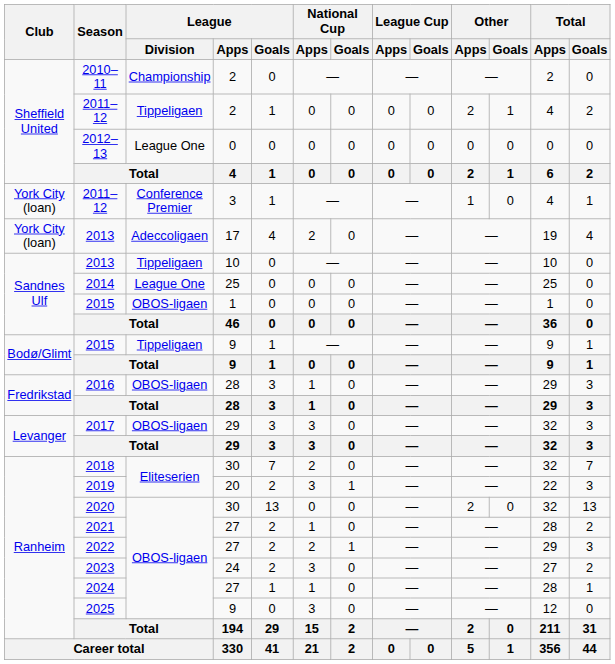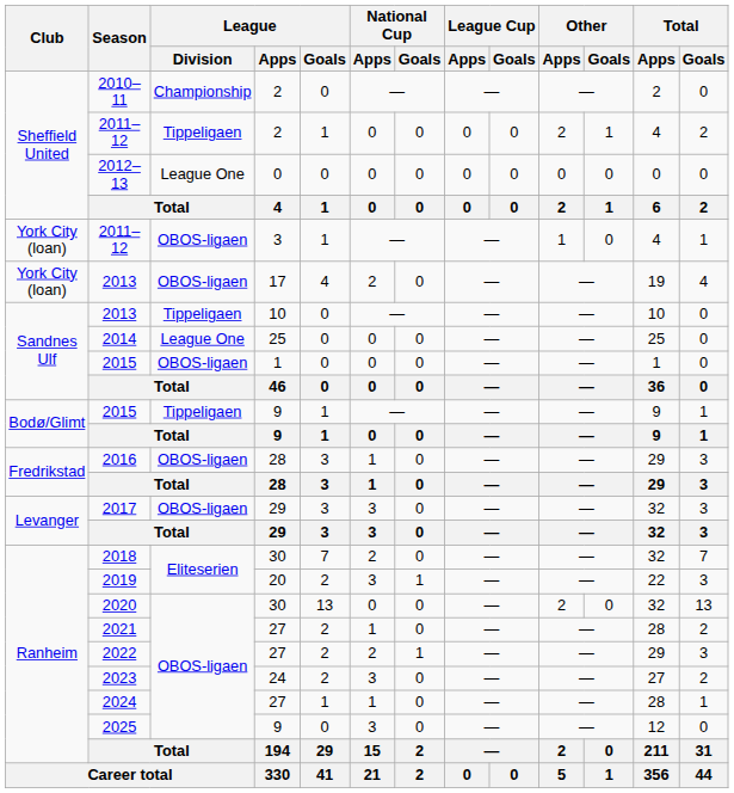 <table class="wikitable" style="text-align: center;">
 <tr>
 <th rowspan="2">Club</th>
 <th rowspan="2">Season</th>
 <th colspan="3">League</th>
 <th colspan="2">National Cup</th>
 <th colspan="2">League Cup</th>
 <th colspan="2">Other</th>
 <th colspan="2">Total</th>
 </tr>
 <tr>
 <th>Division</th>
 <th>Apps</th>
 <th>Goals</th>
 <th>Apps</th>
 <th>Goals</th>
 <th>Apps</th>
 <th>Goals</th>
 <th>Apps</th>
 <th>Goals</th>
 <th>Apps</th>
 <th>Goals</th>
 </tr>
 <tr>
 <td rowspan="4"><a href='#'>Sheffield United</a></td>
 <td><a href='#'>2010–11</a></td>
 <td><a href='#'>Championship</a></td>
 <td>2</td>
 <td>0</td>
 <td colspan="2">—</td>
 <td colspan="2">—</td>
 <td colspan="2">—</td>
 <td>2</td>
 <td>0</td>
 </tr>
 <tr>
 <td><a href='#'>2011–12</a></td>
 <td><a href='#'>Tippeligaen</a></td>
 <td>2</td>
 <td>1</td>
 <td>0</td>
 <td>0</td>
 <td>0</td>
 <td>0</td>
 <td>2</td>
 <td>1</td>
 <td>4</td>
 <td>2</td>
 </tr>
 <tr>
 <td><a href='#'>2012–13</a></td>
 <td>League One</td>
 <td>0</td>
 <td>0</td>
 <td>0</td>
 <td>0</td>
 <td>0</td>
 <td>0</td>
 <td>0</td>
 <td>0</td>
 <td>0</td>
 <td>0</td>
 </tr>
 <tr>
 <th colspan="2">Total</th>
 <th>4</th>
 <th>1</th>
 <th>0</th>
 <th>0</th>
 <th>0</th>
 <th>0</th>
 <th>2</th>
 <th>1</th>
 <th>6</th>
 <th>2</th>
 </tr>
 <tr>
 <td><a href='#'>York City</a> (loan)</td>
 <td><a href='#'>2011–12</a></td>
-<td><a href='#'>Conference Premier</a></td>
+<td><a href='#'>OBOS-ligaen</a></td>
 <td>3</td>
 <td>1</td>
 <td colspan="2">—</td>
 <td colspan="2">—</td>
 <td>1</td>
 <td>0</td>
 <td>4</td>
 <td>1</td>
 </tr>
 <tr>
 <td><a href='#'>York City</a> (loan)</td>
 <td><a href='#'>2013</a></td>
-<td><a href='#'>Adeccoligaen</a></td>
+<td><a href='#'>OBOS-ligaen</a></td>
 <td>17</td>
 <td>4</td>
 <td>2</td>
 <td>0</td>
 <td colspan="2">—</td>
 <td colspan="2">—</td>
 <td>19</td>
 <td>4</td>
 </tr>
 <tr>
 <td rowspan="4"><a href='#'>Sandnes Ulf</a></td>
 <td><a href='#'>2013</a></td>
 <td><a href='#'>Tippeligaen</a></td>
 <td>10</td>
 <td>0</td>
 <td colspan="2">—</td>
 <td colspan="2">—</td>
 <td colspan="2">—</td>
 <td>10</td>
 <td>0</td>
 </tr>
 <tr>
 <td><a href='#'>2014</a></td>
 <td><a href='#'>League One</a></td>
 <td>25</td>
 <td>0</td>
 <td>0</td>
 <td>0</td>
 <td colspan="2">—</td>
 <td colspan="2">—</td>
 <td>25</td>
 <td>0</td>
 </tr>
 <tr>
 <td><a href='#'>2015</a></td>
 <td><a href='#'>OBOS-ligaen</a></td>
 <td>1</td>
 <td>0</td>
 <td>0</td>
 <td>0</td>
 <td colspan="2">—</td>
 <td colspan="2">—</td>
 <td>1</td>
 <td>0</td>
 </tr>
 <tr>
 <th colspan="2">Total</th>
 <th>46</th>
 <th>0</th>
 <th>0</th>
 <th>0</th>
 <th colspan="2">—</th>
 <th colspan="2">—</th>
 <th>36</th>
 <th>0</th>
 </tr>
 <tr>
 <td rowspan="2"><a href='#'>Bodø/Glimt</a></td>
 <td><a href='#'>2015</a></td>
 <td><a href='#'>Tippeligaen</a></td>
 <td>9</td>
 <td>1</td>
 <td colspan="2">—</td>
 <td colspan="2">—</td>
 <td colspan="2">—</td>
 <td>9</td>
 <td>1</td>
 </tr>
 <tr>
 <th colspan="2">Total</th>
 <th>9</th>
 <th>1</th>
 <th>0</th>
 <th>0</th>
 <th colspan="2">—</th>
 <th colspan="2">—</th>
 <th>9</th>
 <th>1</th>
 </tr>
 <tr>
 <td rowspan="2"><a href='#'>Fredrikstad</a></td>
 <td><a href='#'>2016</a></td>
 <td><a href='#'>OBOS-ligaen</a></td>
 <td>28</td>
 <td>3</td>
 <td>1</td>
 <td>0</td>
 <td colspan="2">—</td>
 <td colspan="2">—</td>
 <td>29</td>
 <td>3</td>
 </tr>
 <tr>
 <th colspan="2">Total</th>
 <th>28</th>
 <th>3</th>
 <th>1</th>
 <th>0</th>
 <th colspan="2">—</th>
 <th colspan="2">—</th>
 <th>29</th>
 <th>3</th>
 </tr>
 <tr>
 <td rowspan="2"><a href='#'>Levanger</a></td>
 <td><a href='#'>2017</a></td>
 <td><a href='#'>OBOS-ligaen</a></td>
 <td>29</td>
 <td>3</td>
 <td>3</td>
 <td>0</td>
 <td colspan="2">—</td>
 <td colspan="2">—</td>
 <td>32</td>
 <td>3</td>
 </tr>
 <tr>
 <th colspan="2">Total</th>
 <th>29</th>
 <th>3</th>
 <th>3</th>
 <th>0</th>
 <th colspan="2">—</th>
 <th colspan="2">—</th>
 <th>32</th>
 <th>3</th>
 </tr>
 <tr>
 <td rowspan="9"><a href='#'>Ranheim</a></td>
 <td><a href='#'>2018</a></td>
 <td rowspan="2"><a href='#'>Eliteserien</a></td>
 <td>30</td>
 <td>7</td>
 <td>2</td>
 <td>0</td>
 <td colspan="2">—</td>
 <td colspan="2">—</td>
 <td>32</td>
 <td>7</td>
 </tr>
 <tr>
 <td><a href='#'>2019</a></td>
 <td>20</td>
 <td>2</td>
 <td>3</td>
 <td>1</td>
 <td colspan="2">—</td>
 <td colspan="2">—</td>
 <td>22</td>
 <td>3</td>
 </tr>
 <tr>
 <td><a href='#'>2020</a></td>
 <td rowspan="6"><a href='#'>OBOS-ligaen</a></td>
 <td>30</td>
 <td>13</td>
 <td>0</td>
 <td>0</td>
 <td colspan="2">—</td>
 <td>2</td>
 <td>0</td>
 <td>32</td>
 <td>13</td>
 </tr>
 <tr>
 <td><a href='#'>2021</a></td>
 <td>27</td>
 <td>2</td>
 <td>1</td>
 <td>0</td>
 <td colspan="2">—</td>
 <td colspan="2">—</td>
 <td>28</td>
 <td>2</td>
 </tr>
 <tr>
 <td><a href='#'>2022</a></td>
 <td>27</td>
 <td>2</td>
 <td>2</td>
 <td>1</td>
 <td colspan="2">—</td>
 <td colspan="2">—</td>
 <td>29</td>
 <td>3</td>
 </tr>
 <tr>
 <td><a href='#'>2023</a></td>
 <td>24</td>
 <td>2</td>
 <td>3</td>
 <td>0</td>
 <td colspan="2">—</td>
 <td colspan="2">—</td>
 <td>27</td>
 <td>2</td>
 </tr>
 <tr>
 <td><a href='#'>2024</a></td>
 <td>27</td>
 <td>1</td>
 <td>1</td>
 <td>0</td>
 <td colspan="2">—</td>
 <td colspan="2">—</td>
 <td>28</td>
 <td>1</td>
 </tr>
 <tr>
 <td><a href='#'>2025</a></td>
 <td>9</td>
 <td>0</td>
 <td>3</td>
 <td>0</td>
 <td colspan="2">—</td>
 <td colspan="2">—</td>
 <td>12</td>
 <td>0</td>
 </tr>
 <tr>
 <th colspan="2">Total</th>
 <th>194</th>
 <th>29</th>
 <th>15</th>
 <th>2</th>
 <th colspan="2">—</th>
 <th>2</th>
 <th>0</th>
 <th>211</th>
 <th>31</th>
 </tr>
 <tr>
 <th colspan="3">Career total</th>
 <th>330</th>
 <th>41</th>
 <th>21</th>
 <th>2</th>
 <th>0</th>
 <th>0</th>
 <th>5</th>
 <th>1</th>
 <th>356</th>
 <th>44</th>
 </tr>
 </table>
